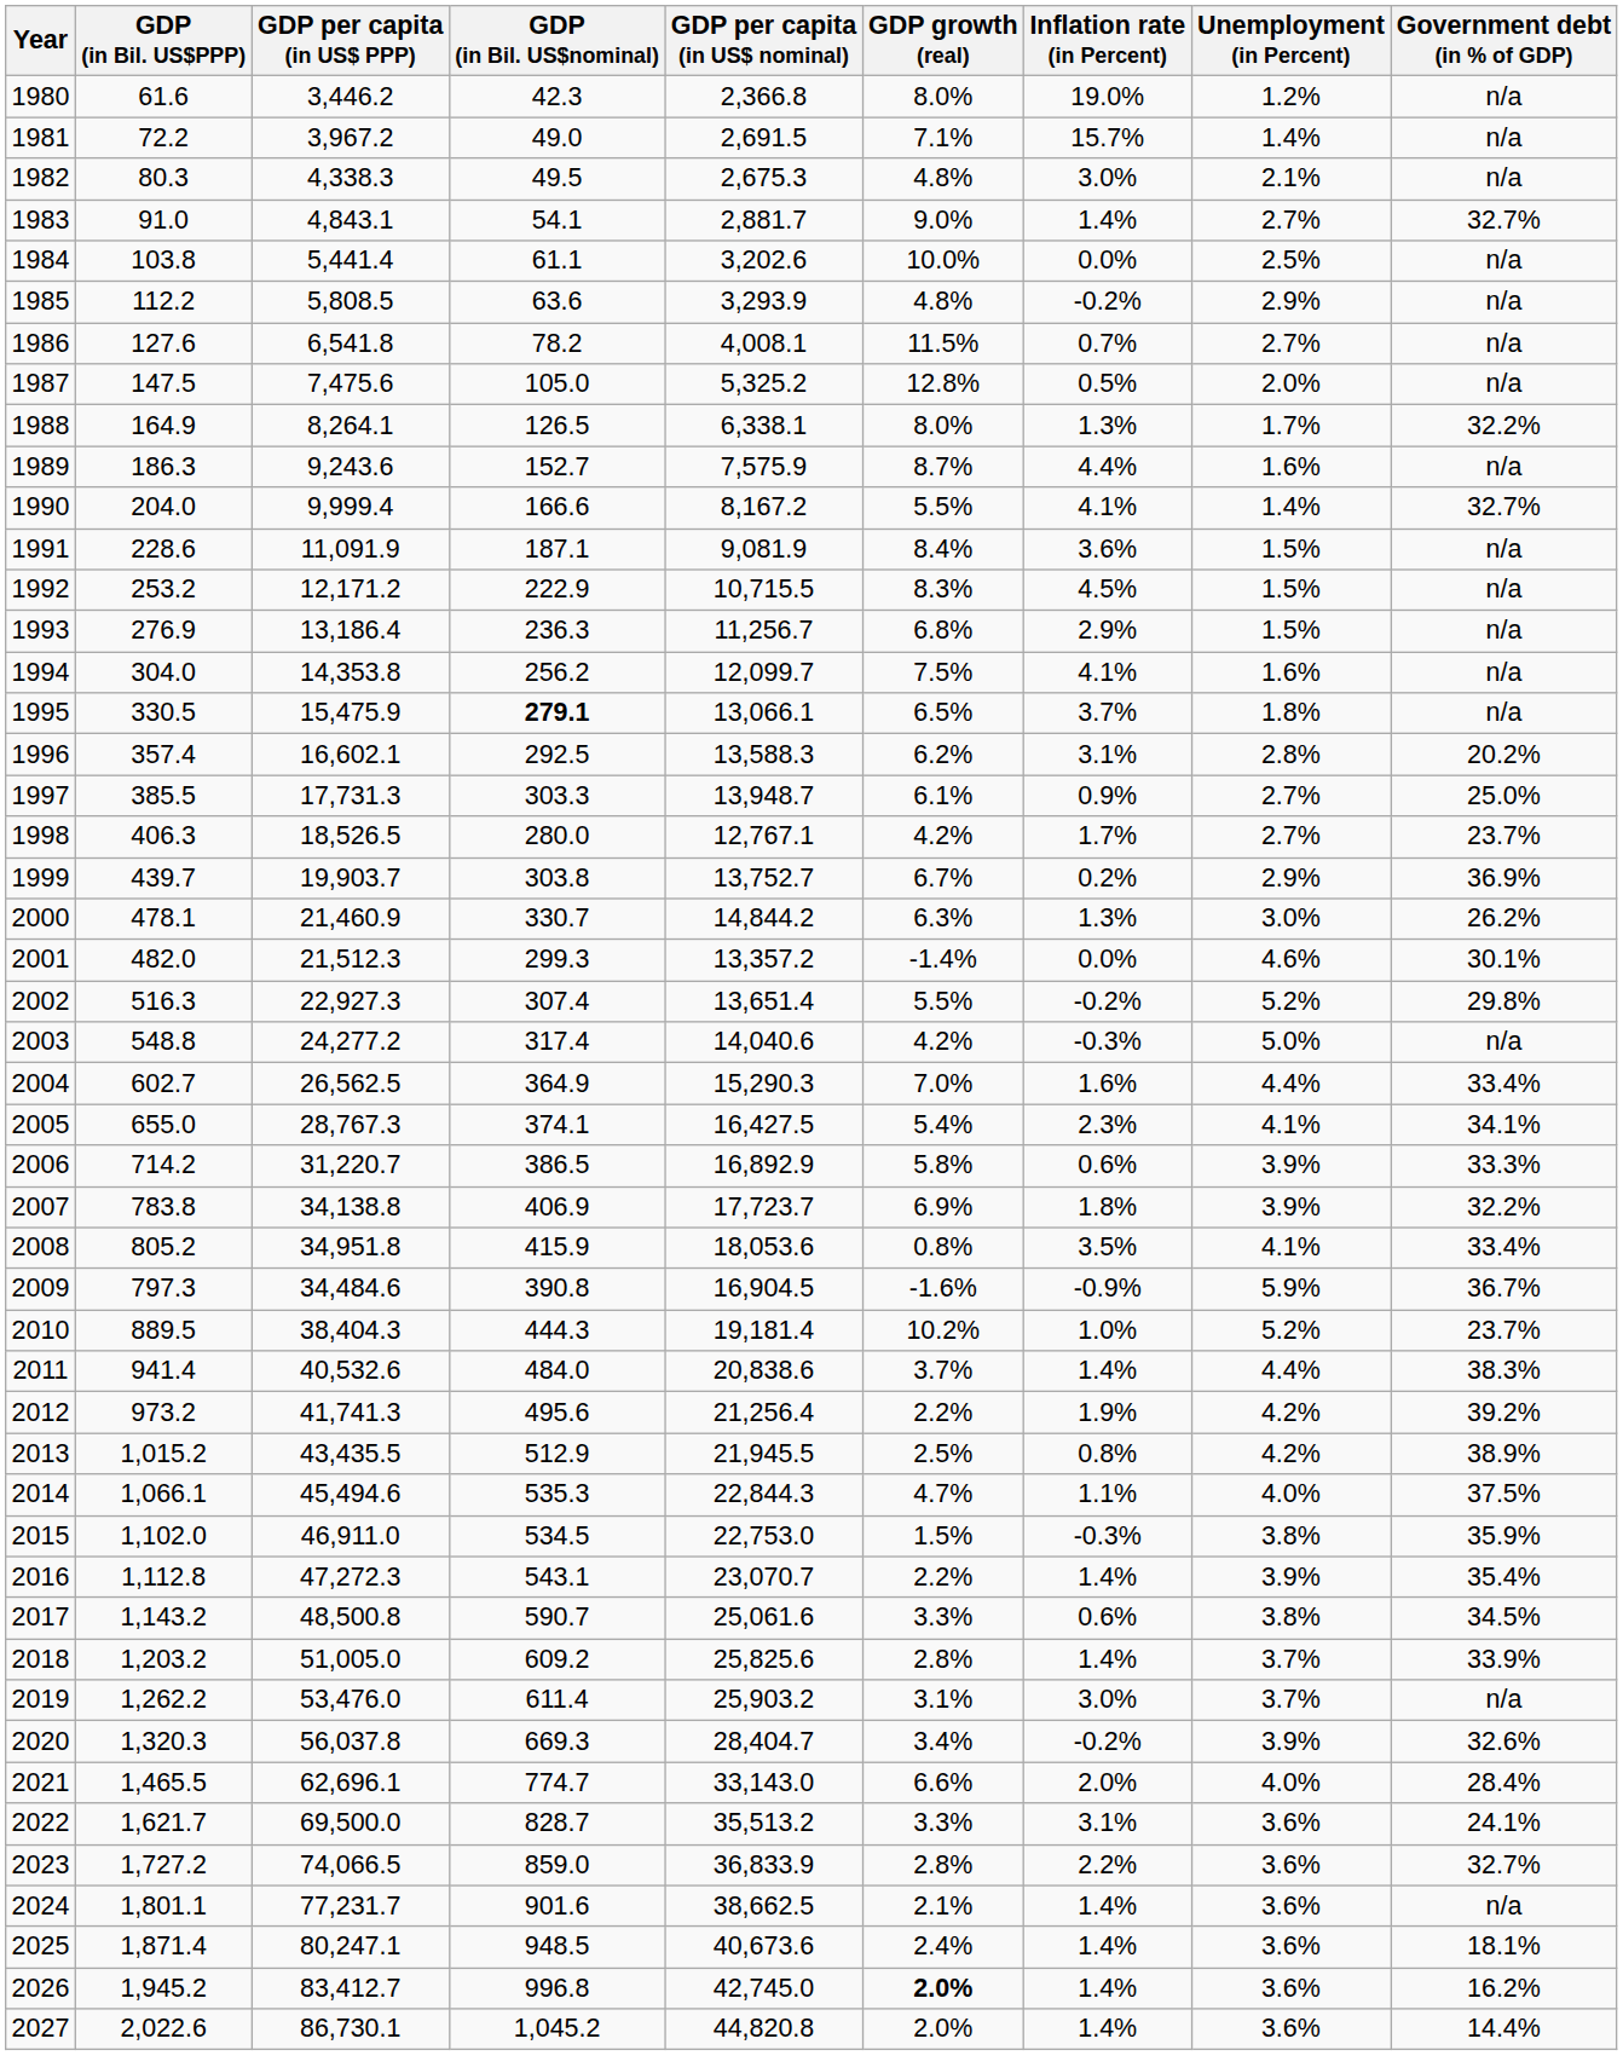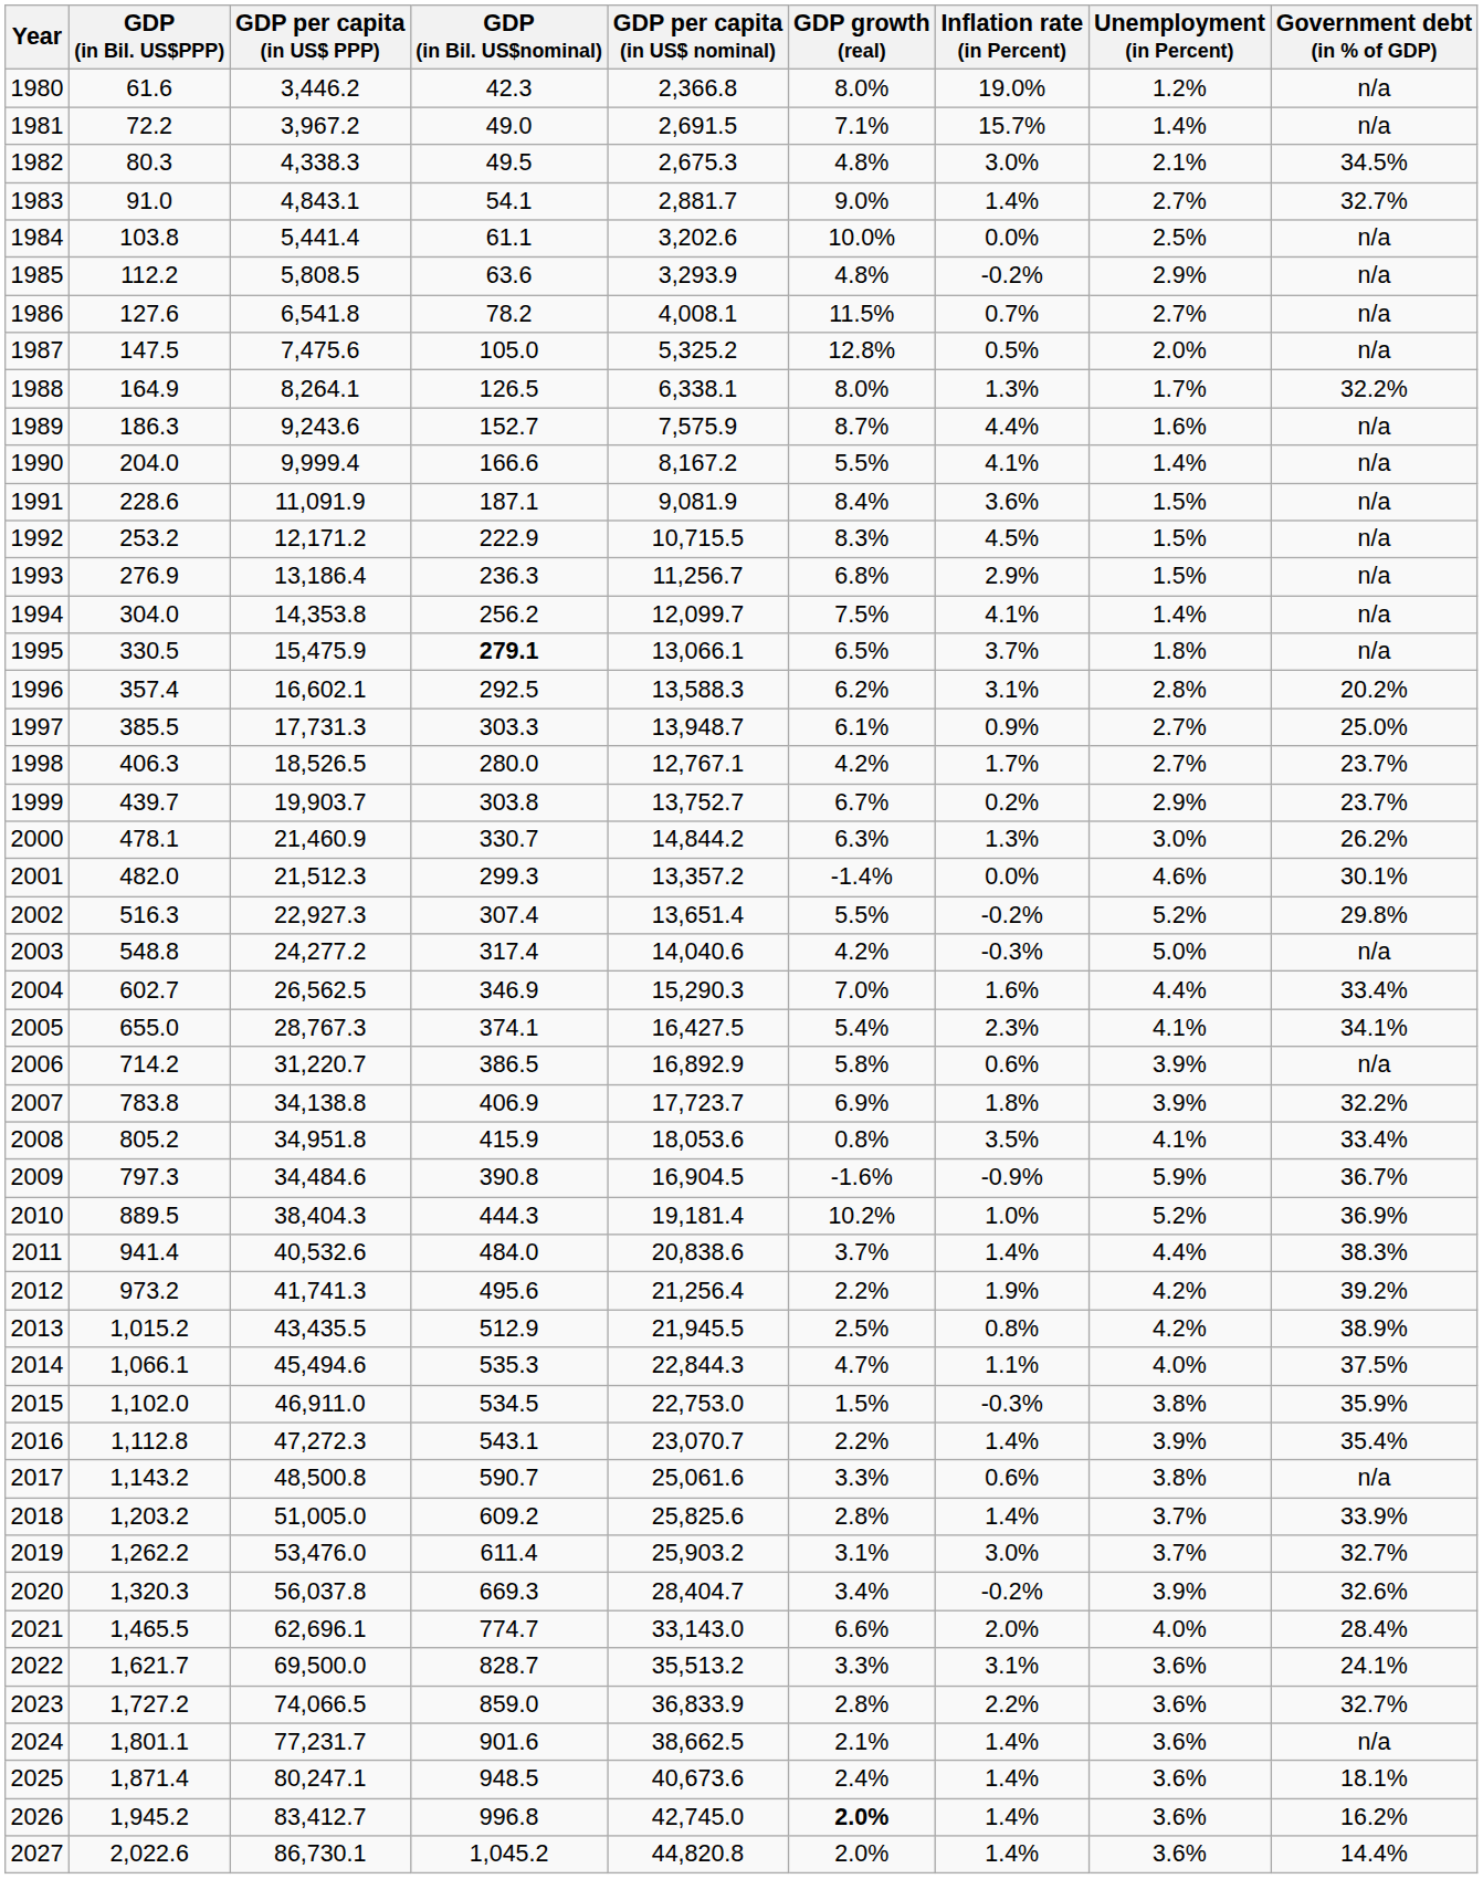 <table class="wikitable" style="text-align:center;">
 <tr>
 <th>Year</th>
 <th>GDP<br><small>(in Bil. US$PPP)</small></th>
 <th>GDP per capita<br><small>(in US$ PPP)</small></th>
 <th>GDP<br><small>(in Bil. US$nominal)</small></th>
 <th>GDP per capita<br><small>(in US$ nominal)</small></th>
 <th>GDP growth<br><small>(real)</small></th>
 <th>Inflation rate<br><small>(in Percent)</small></th>
 <th>Unemployment<br><small>(in Percent)</small></th>
 <th>Government debt<br><small>(in % of GDP)</small></th>
 </tr>
 <tr>
 <td>1980</td>
 <td>61.6</td>
 <td>3,446.2</td>
 <td>42.3</td>
 <td>2,366.8</td>
 <td>8.0%</td>
 <td>19.0%</td>
 <td>1.2%</td>
 <td>n/a</td>
 </tr>
 <tr>
 <td>1981</td>
 <td>72.2</td>
 <td>3,967.2</td>
 <td>49.0</td>
 <td>2,691.5</td>
 <td>7.1%</td>
 <td>15.7%</td>
 <td>1.4%</td>
 <td>n/a</td>
 </tr>
 <tr>
 <td>1982</td>
 <td>80.3</td>
 <td>4,338.3</td>
 <td>49.5</td>
 <td>2,675.3</td>
 <td>4.8%</td>
 <td>3.0%</td>
 <td>2.1%</td>
-<td>n/a</td>
+<td>34.5%</td>
 </tr>
 <tr>
 <td>1983</td>
 <td>91.0</td>
 <td>4,843.1</td>
 <td>54.1</td>
 <td>2,881.7</td>
 <td>9.0%</td>
 <td>1.4%</td>
 <td>2.7%</td>
 <td>32.7%</td>
 </tr>
 <tr>
 <td>1984</td>
 <td>103.8</td>
 <td>5,441.4</td>
 <td>61.1</td>
 <td>3,202.6</td>
 <td>10.0%</td>
 <td>0.0%</td>
 <td>2.5%</td>
 <td>n/a</td>
 </tr>
 <tr>
 <td>1985</td>
 <td>112.2</td>
 <td>5,808.5</td>
 <td>63.6</td>
 <td>3,293.9</td>
 <td>4.8%</td>
 <td>-0.2%</td>
 <td>2.9%</td>
 <td>n/a</td>
 </tr>
 <tr>
 <td>1986</td>
 <td>127.6</td>
 <td>6,541.8</td>
 <td>78.2</td>
 <td>4,008.1</td>
 <td>11.5%</td>
 <td>0.7%</td>
 <td>2.7%</td>
 <td>n/a</td>
 </tr>
 <tr>
 <td>1987</td>
 <td>147.5</td>
 <td>7,475.6</td>
 <td>105.0</td>
 <td>5,325.2</td>
 <td>12.8%</td>
 <td>0.5%</td>
 <td>2.0%</td>
 <td>n/a</td>
 </tr>
 <tr>
 <td>1988</td>
 <td>164.9</td>
 <td>8,264.1</td>
 <td>126.5</td>
 <td>6,338.1</td>
 <td>8.0%</td>
 <td>1.3%</td>
 <td>1.7%</td>
 <td>32.2%</td>
 </tr>
 <tr>
 <td>1989</td>
 <td>186.3</td>
 <td>9,243.6</td>
 <td>152.7</td>
 <td>7,575.9</td>
 <td>8.7%</td>
 <td>4.4%</td>
 <td>1.6%</td>
 <td>n/a</td>
 </tr>
 <tr>
 <td>1990</td>
 <td>204.0</td>
 <td>9,999.4</td>
 <td>166.6</td>
 <td>8,167.2</td>
 <td>5.5%</td>
 <td>4.1%</td>
 <td>1.4%</td>
-<td>32.7%</td>
+<td>n/a</td>
 </tr>
 <tr>
 <td>1991</td>
 <td>228.6</td>
 <td>11,091.9</td>
 <td>187.1</td>
 <td>9,081.9</td>
 <td>8.4%</td>
 <td>3.6%</td>
 <td>1.5%</td>
 <td>n/a</td>
 </tr>
 <tr>
 <td>1992</td>
 <td>253.2</td>
 <td>12,171.2</td>
 <td>222.9</td>
 <td>10,715.5</td>
 <td>8.3%</td>
 <td>4.5%</td>
 <td>1.5%</td>
 <td>n/a</td>
 </tr>
 <tr>
 <td>1993</td>
 <td>276.9</td>
 <td>13,186.4</td>
 <td>236.3</td>
 <td>11,256.7</td>
 <td>6.8%</td>
 <td>2.9%</td>
 <td>1.5%</td>
 <td>n/a</td>
 </tr>
 <tr>
 <td>1994</td>
 <td>304.0</td>
 <td>14,353.8</td>
 <td>256.2</td>
 <td>12,099.7</td>
 <td>7.5%</td>
 <td>4.1%</td>
-<td>1.6%</td>
+<td>1.4%</td>
 <td>n/a</td>
 </tr>
 <tr>
 <td>1995</td>
 <td>330.5</td>
 <td>15,475.9</td>
 <td><strong>279.1</strong></td>
 <td>13,066.1</td>
 <td>6.5%</td>
 <td>3.7%</td>
 <td>1.8%</td>
 <td>n/a</td>
 </tr>
 <tr>
 <td>1996</td>
 <td>357.4</td>
 <td>16,602.1</td>
 <td>292.5</td>
 <td>13,588.3</td>
 <td>6.2%</td>
 <td>3.1%</td>
 <td>2.8%</td>
 <td>20.2%</td>
 </tr>
 <tr>
 <td>1997</td>
 <td>385.5</td>
 <td>17,731.3</td>
 <td>303.3</td>
 <td>13,948.7</td>
 <td>6.1%</td>
 <td>0.9%</td>
 <td>2.7%</td>
 <td>25.0%</td>
 </tr>
 <tr>
 <td>1998</td>
 <td>406.3</td>
 <td>18,526.5</td>
 <td>280.0</td>
 <td>12,767.1</td>
 <td>4.2%</td>
 <td>1.7%</td>
 <td>2.7%</td>
 <td>23.7%</td>
 </tr>
 <tr>
 <td>1999</td>
 <td>439.7</td>
 <td>19,903.7</td>
 <td>303.8</td>
 <td>13,752.7</td>
 <td>6.7%</td>
 <td>0.2%</td>
 <td>2.9%</td>
-<td>36.9%</td>
+<td>23.7%</td>
 </tr>
 <tr>
 <td>2000</td>
 <td>478.1</td>
 <td>21,460.9</td>
 <td>330.7</td>
 <td>14,844.2</td>
 <td>6.3%</td>
 <td>1.3%</td>
 <td>3.0%</td>
 <td>26.2%</td>
 </tr>
 <tr>
 <td>2001</td>
 <td>482.0</td>
 <td>21,512.3</td>
 <td>299.3</td>
 <td>13,357.2</td>
 <td>-1.4%</td>
 <td>0.0%</td>
 <td>4.6%</td>
 <td>30.1%</td>
 </tr>
 <tr>
 <td>2002</td>
 <td>516.3</td>
 <td>22,927.3</td>
 <td>307.4</td>
 <td>13,651.4</td>
 <td>5.5%</td>
 <td>-0.2%</td>
 <td>5.2%</td>
 <td>29.8%</td>
 </tr>
 <tr>
 <td>2003</td>
 <td>548.8</td>
 <td>24,277.2</td>
 <td>317.4</td>
 <td>14,040.6</td>
 <td>4.2%</td>
 <td>-0.3%</td>
 <td>5.0%</td>
 <td>n/a</td>
 </tr>
 <tr>
 <td>2004</td>
 <td>602.7</td>
 <td>26,562.5</td>
-<td>364.9</td>
+<td>346.9</td>
 <td>15,290.3</td>
 <td>7.0%</td>
 <td>1.6%</td>
 <td>4.4%</td>
 <td>33.4%</td>
 </tr>
 <tr>
 <td>2005</td>
 <td>655.0</td>
 <td>28,767.3</td>
 <td>374.1</td>
 <td>16,427.5</td>
 <td>5.4%</td>
 <td>2.3%</td>
 <td>4.1%</td>
 <td>34.1%</td>
 </tr>
 <tr>
 <td>2006</td>
 <td>714.2</td>
 <td>31,220.7</td>
 <td>386.5</td>
 <td>16,892.9</td>
 <td>5.8%</td>
 <td>0.6%</td>
 <td>3.9%</td>
-<td>33.3%</td>
+<td>n/a</td>
 </tr>
 <tr>
 <td>2007</td>
 <td>783.8</td>
 <td>34,138.8</td>
 <td>406.9</td>
 <td>17,723.7</td>
 <td>6.9%</td>
 <td>1.8%</td>
 <td>3.9%</td>
 <td>32.2%</td>
 </tr>
 <tr>
 <td>2008</td>
 <td>805.2</td>
 <td>34,951.8</td>
 <td>415.9</td>
 <td>18,053.6</td>
 <td>0.8%</td>
 <td>3.5%</td>
 <td>4.1%</td>
 <td>33.4%</td>
 </tr>
 <tr>
 <td>2009</td>
 <td>797.3</td>
 <td>34,484.6</td>
 <td>390.8</td>
 <td>16,904.5</td>
 <td>-1.6%</td>
 <td>-0.9%</td>
 <td>5.9%</td>
 <td>36.7%</td>
 </tr>
 <tr>
 <td>2010</td>
 <td>889.5</td>
 <td>38,404.3</td>
 <td>444.3</td>
 <td>19,181.4</td>
 <td>10.2%</td>
 <td>1.0%</td>
 <td>5.2%</td>
-<td>23.7%</td>
+<td>36.9%</td>
 </tr>
 <tr>
 <td>2011</td>
 <td>941.4</td>
 <td>40,532.6</td>
 <td>484.0</td>
 <td>20,838.6</td>
 <td>3.7%</td>
 <td>1.4%</td>
 <td>4.4%</td>
 <td>38.3%</td>
 </tr>
 <tr>
 <td>2012</td>
 <td>973.2</td>
 <td>41,741.3</td>
 <td>495.6</td>
 <td>21,256.4</td>
 <td>2.2%</td>
 <td>1.9%</td>
 <td>4.2%</td>
 <td>39.2%</td>
 </tr>
 <tr>
 <td>2013</td>
 <td>1,015.2</td>
 <td>43,435.5</td>
 <td>512.9</td>
 <td>21,945.5</td>
 <td>2.5%</td>
 <td>0.8%</td>
 <td>4.2%</td>
 <td>38.9%</td>
 </tr>
 <tr>
 <td>2014</td>
 <td>1,066.1</td>
 <td>45,494.6</td>
 <td>535.3</td>
 <td>22,844.3</td>
 <td>4.7%</td>
 <td>1.1%</td>
 <td>4.0%</td>
 <td>37.5%</td>
 </tr>
 <tr>
 <td>2015</td>
 <td>1,102.0</td>
 <td>46,911.0</td>
 <td>534.5</td>
 <td>22,753.0</td>
 <td>1.5%</td>
 <td>-0.3%</td>
 <td>3.8%</td>
 <td>35.9%</td>
 </tr>
 <tr>
 <td>2016</td>
 <td>1,112.8</td>
 <td>47,272.3</td>
 <td>543.1</td>
 <td>23,070.7</td>
 <td>2.2%</td>
 <td>1.4%</td>
 <td>3.9%</td>
 <td>35.4%</td>
 </tr>
 <tr>
 <td>2017</td>
 <td>1,143.2</td>
 <td>48,500.8</td>
 <td>590.7</td>
 <td>25,061.6</td>
 <td>3.3%</td>
 <td>0.6%</td>
 <td>3.8%</td>
-<td>34.5%</td>
+<td>n/a</td>
 </tr>
 <tr>
 <td>2018</td>
 <td>1,203.2</td>
 <td>51,005.0</td>
 <td>609.2</td>
 <td>25,825.6</td>
 <td>2.8%</td>
 <td>1.4%</td>
 <td>3.7%</td>
 <td>33.9%</td>
 </tr>
 <tr>
 <td>2019</td>
 <td>1,262.2</td>
 <td>53,476.0</td>
 <td>611.4</td>
 <td>25,903.2</td>
 <td>3.1%</td>
 <td>3.0%</td>
 <td>3.7%</td>
-<td>n/a</td>
+<td>32.7%</td>
 </tr>
 <tr>
 <td>2020</td>
 <td>1,320.3</td>
 <td>56,037.8</td>
 <td>669.3</td>
 <td>28,404.7</td>
 <td>3.4%</td>
 <td>-0.2%</td>
 <td>3.9%</td>
 <td>32.6%</td>
 </tr>
 <tr>
 <td>2021</td>
 <td>1,465.5</td>
 <td>62,696.1</td>
 <td>774.7</td>
 <td>33,143.0</td>
 <td>6.6%</td>
 <td>2.0%</td>
 <td>4.0%</td>
 <td>28.4%</td>
 </tr>
 <tr>
 <td>2022</td>
 <td>1,621.7</td>
 <td>69,500.0</td>
 <td>828.7</td>
 <td>35,513.2</td>
 <td>3.3%</td>
 <td>3.1%</td>
 <td>3.6%</td>
 <td>24.1%</td>
 </tr>
 <tr>
 <td>2023</td>
 <td>1,727.2</td>
 <td>74,066.5</td>
 <td>859.0</td>
 <td>36,833.9</td>
 <td>2.8%</td>
 <td>2.2%</td>
 <td>3.6%</td>
 <td>32.7%</td>
 </tr>
 <tr>
 <td>2024</td>
 <td>1,801.1</td>
 <td>77,231.7</td>
 <td>901.6</td>
 <td>38,662.5</td>
 <td>2.1%</td>
 <td>1.4%</td>
 <td>3.6%</td>
 <td>n/a</td>
 </tr>
 <tr>
 <td>2025</td>
 <td>1,871.4</td>
 <td>80,247.1</td>
 <td>948.5</td>
 <td>40,673.6</td>
 <td>2.4%</td>
 <td>1.4%</td>
 <td>3.6%</td>
 <td>18.1%</td>
 </tr>
 <tr>
 <td>2026</td>
 <td>1,945.2</td>
 <td>83,412.7</td>
 <td>996.8</td>
 <td>42,745.0</td>
 <td><strong>2.0%</strong></td>
 <td>1.4%</td>
 <td>3.6%</td>
 <td>16.2%</td>
 </tr>
 <tr>
 <td>2027</td>
 <td>2,022.6</td>
 <td>86,730.1</td>
 <td>1,045.2</td>
 <td>44,820.8</td>
 <td>2.0%</td>
 <td>1.4%</td>
 <td>3.6%</td>
 <td>14.4%</td>
 </tr>
 </table>
